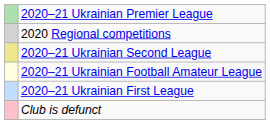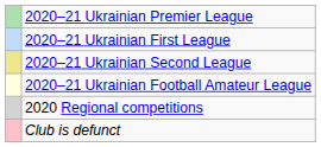 <table class="wikitable" style="text-align:left; font-size:95%;">
 <tr>
 <td style="width:10px; background:#ace1af;"></td>
 <td><a href='#'>2020–21 Ukrainian Premier League</a></td>
 </tr>
 <tr>
-<td style="width:10px; background:lightgrey;"></td>
-<td>2020 <a href='#'>Regional competitions</a></td>
+<td style="width:10px; background:#C1DDFD;"></td>
+<td><a href='#'>2020–21 Ukrainian First League</a></td>
 </tr>
 <tr>
 <td style="width:10px; background:khaki;"></td>
 <td><a href='#'>2020–21 Ukrainian Second League</a></td>
 </tr>
 <tr>
 <td style="width:10px; background:lightyellow;"></td>
 <td><a href='#'>2020–21 Ukrainian Football Amateur League</a></td>
 </tr>
 <tr>
-<td style="width:10px; background:#C1DDFD;"></td>
-<td><a href='#'>2020–21 Ukrainian First League</a></td>
+<td style="width:10px; background:lightgrey;"></td>
+<td>2020 <a href='#'>Regional competitions</a></td>
 </tr>
 <tr>
 <td style="width:10px; background:pink;"></td>
 <td><em>Club is defunct</em></td>
 </tr>
 </table>
